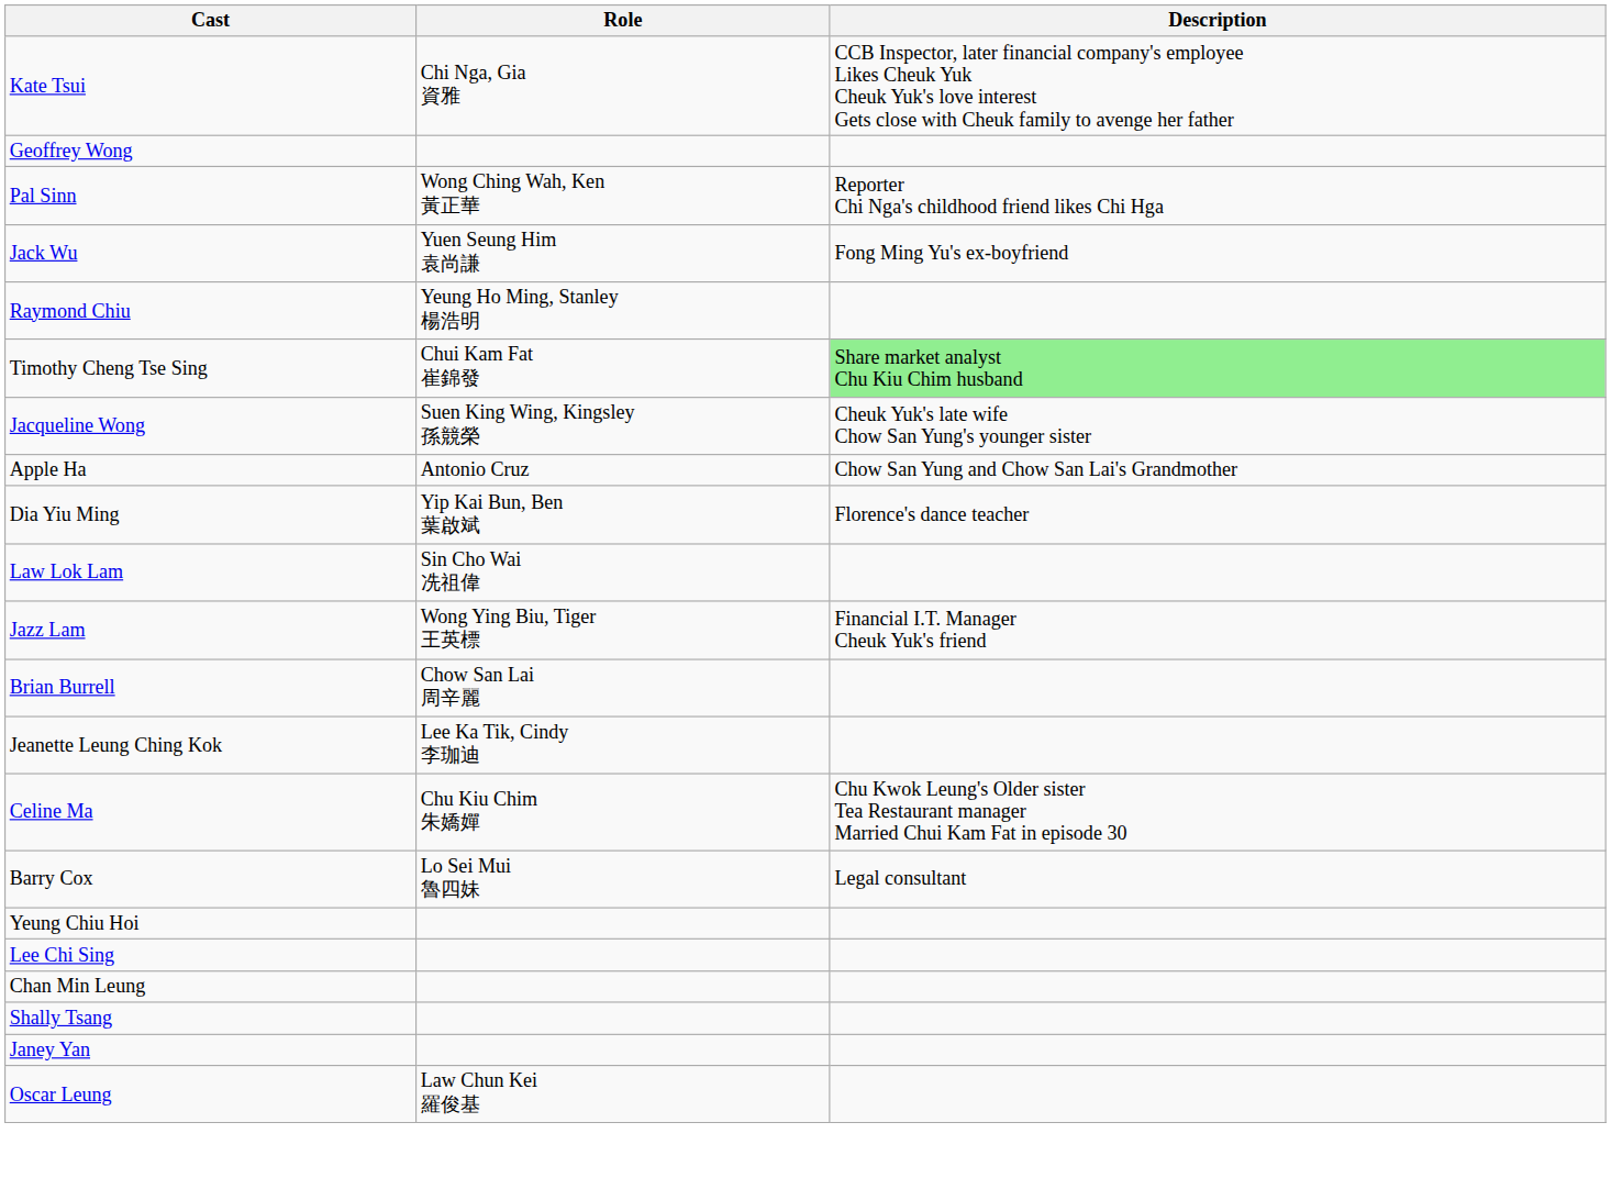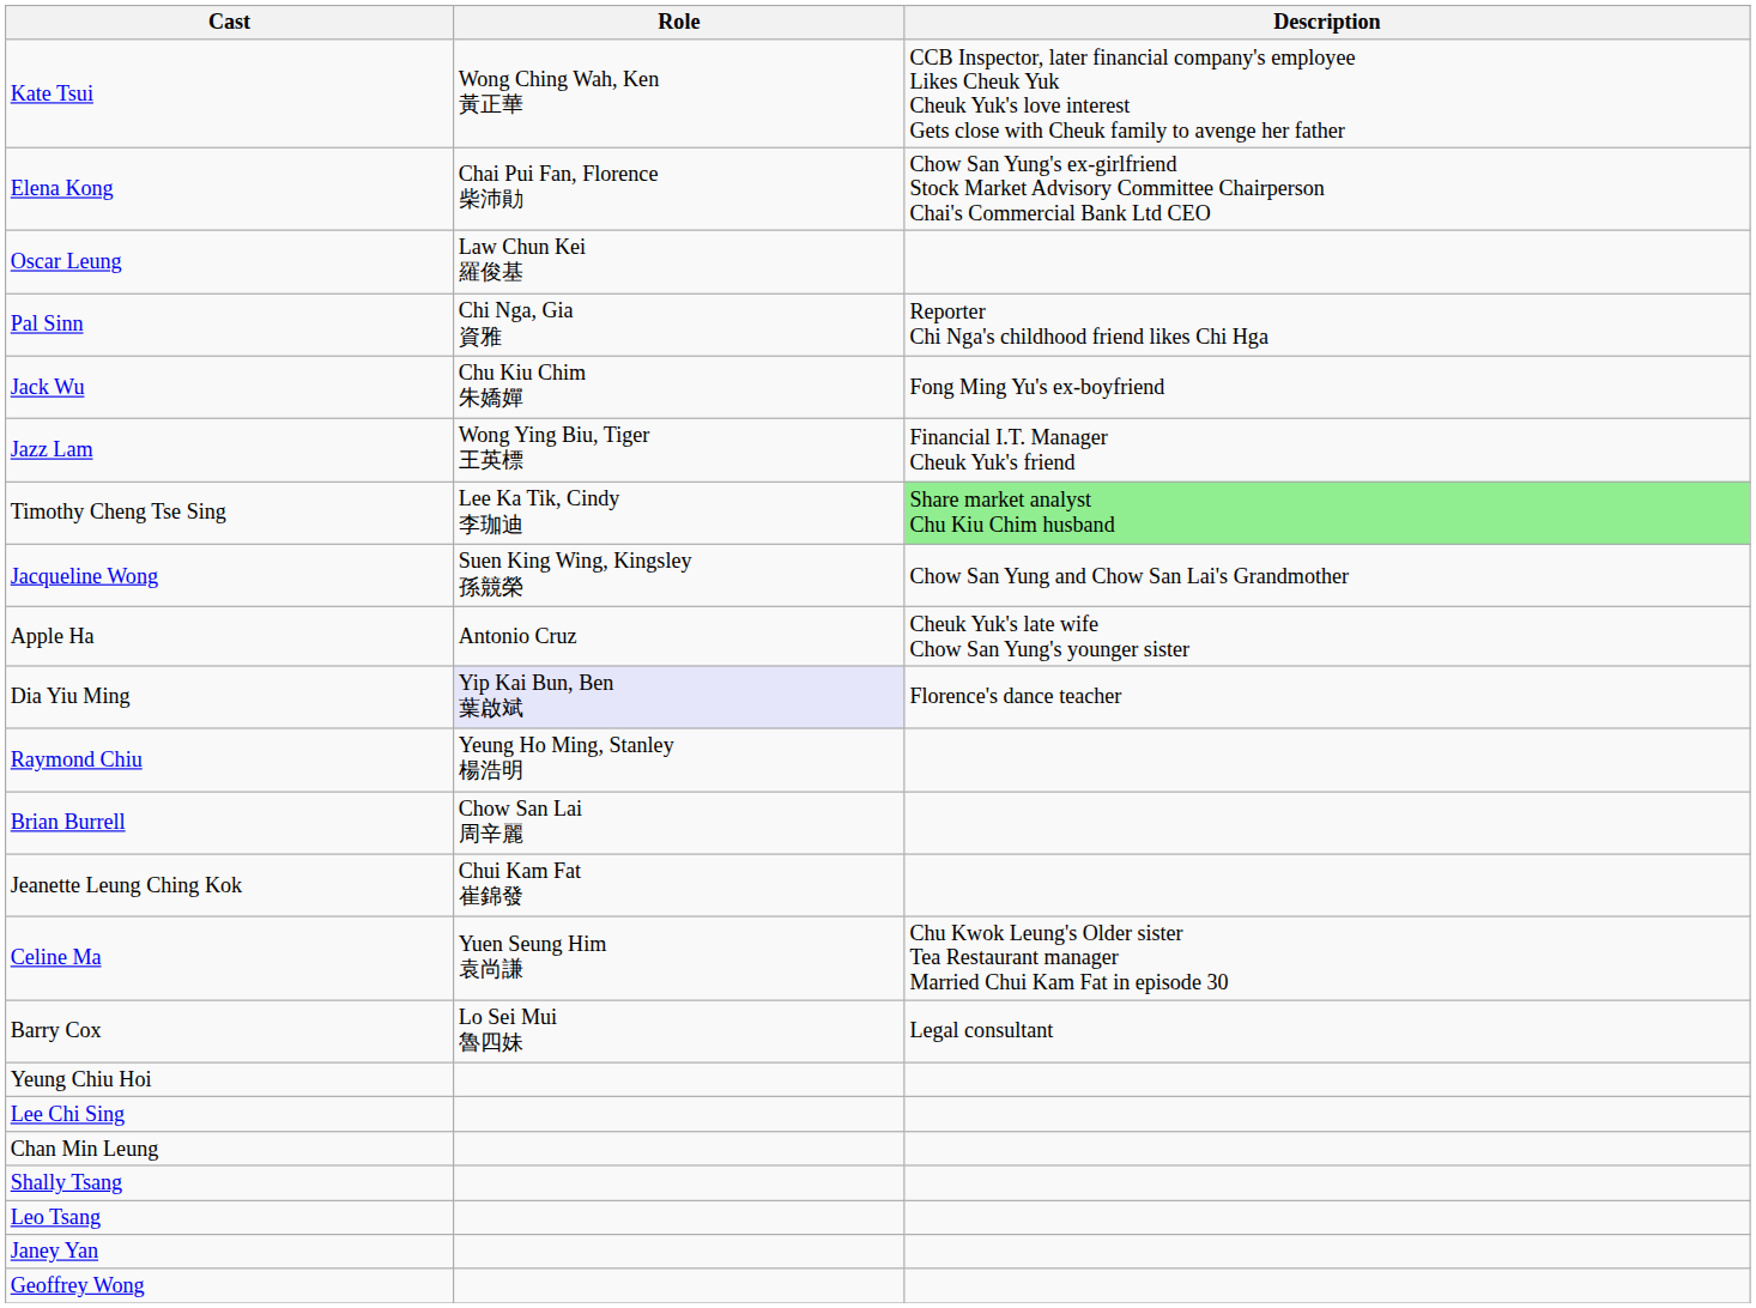 <table class="wikitable" width="65%">
 <tr>
 <th>Cast</th>
 <th>Role</th>
 <th>Description</th>
 </tr>
 <tr>
 <td><a href='#'>Kate Tsui</a></td>
-<td>Chi Nga, Gia<br>資雅</td>
+<td>Wong Ching Wah, Ken<br>黃正華</td>
 <td>CCB  Inspector, later financial company's employee<br>Likes Cheuk Yuk<br>Cheuk Yuk's love interest<br>Gets close with Cheuk family to avenge her father</td>
 </tr>
 <tr>
-<td><a href='#'>Geoffrey Wong</a></td>
-<td></td>
+<td><a href='#'>Elena Kong</a></td>
+<td>Chai Pui Fan, Florence<br>柴沛勛</td>
+<td>Chow San Yung's ex-girlfriend<br>Stock Market Advisory Committee Chairperson<br>Chai's Commercial Bank Ltd CEO</td>
+</tr>
+<tr>
+<td><a href='#'>Oscar Leung</a></td>
+<td>Law Chun Kei<br>羅俊基</td>
 <td></td>
 </tr>
 <tr>
 <td><a href='#'>Pal Sinn</a></td>
-<td>Wong Ching Wah, Ken<br>黃正華</td>
+<td>Chi Nga, Gia<br>資雅</td>
 <td>Reporter<br>Chi Nga's childhood friend likes Chi Hga</td>
 </tr>
 <tr>
 <td><a href='#'>Jack Wu</a></td>
-<td>Yuen Seung Him<br>袁尚謙</td>
+<td>Chu Kiu Chim<br>朱嬌嬋</td>
 <td>Fong Ming Yu's ex-boyfriend</td>
+</tr>
+<tr>
+<td><a href='#'>Jazz Lam</a></td>
+<td>Wong Ying Biu, Tiger<br>王英標</td>
+<td>Financial I.T. Manager<br>Cheuk Yuk's friend</td>
+</tr>
+<tr>
+<td>Timothy Cheng Tse Sing</td>
+<td>Lee Ka Tik, Cindy<br>李珈迪</td>
+<td style="background: lightgreen;">Share market analyst<br>Chu Kiu Chim husband</td>
+</tr>
+<tr>
+<td><a href='#'>Jacqueline Wong</a></td>
+<td>Suen King Wing, Kingsley<br>孫競榮</td>
+<td>Chow San Yung and Chow San Lai's Grandmother</td>
+</tr>
+<tr>
+<td>Apple Ha</td>
+<td>Antonio Cruz</td>
+<td>Cheuk Yuk's late wife<br>Chow San Yung's younger sister</td>
+</tr>
+<tr>
+<td>Dia Yiu Ming</td>
+<td style="background: lavender;">Yip Kai Bun, Ben<br>葉啟斌</td>
+<td>Florence's dance teacher</td>
 </tr>
 <tr>
 <td><a href='#'>Raymond Chiu</a></td>
 <td>Yeung Ho Ming, Stanley<br>楊浩明</td>
 <td></td>
-</tr>
-<tr>
-<td>Timothy Cheng Tse Sing</td>
-<td>Chui Kam Fat<br>崔錦發</td>
-<td style="background: lightgreen;">Share market analyst<br>Chu Kiu Chim husband</td>
-</tr>
-<tr>
-<td><a href='#'>Jacqueline Wong</a></td>
-<td>Suen King Wing, Kingsley<br>孫競榮</td>
-<td>Cheuk Yuk's late wife<br>Chow San Yung's younger sister</td>
-</tr>
-<tr>
-<td>Apple Ha</td>
-<td>Antonio Cruz</td>
-<td>Chow San Yung and Chow San Lai's Grandmother</td>
-</tr>
-<tr>
-<td>Dia Yiu Ming</td>
-<td>Yip Kai Bun, Ben<br>葉啟斌</td>
-<td>Florence's dance teacher</td>
-</tr>
-<tr>
-<td><a href='#'>Law Lok Lam</a></td>
-<td>Sin Cho Wai<br>冼祖偉</td>
-<td></td>
-</tr>
-<tr>
-<td><a href='#'>Jazz Lam</a></td>
-<td>Wong Ying Biu, Tiger<br>王英標</td>
-<td>Financial I.T. Manager<br>Cheuk Yuk's friend</td>
 </tr>
 <tr>
 <td><a href='#'>Brian Burrell</a></td>
 <td>Chow San Lai<br>周辛麗</td>
 <td></td>
 </tr>
 <tr>
 <td>Jeanette Leung Ching Kok</td>
-<td>Lee Ka Tik, Cindy<br>李珈迪</td>
+<td>Chui Kam Fat<br>崔錦發</td>
 <td></td>
 </tr>
 <tr>
 <td><a href='#'>Celine Ma</a></td>
-<td>Chu Kiu Chim<br>朱嬌嬋</td>
+<td>Yuen Seung Him<br>袁尚謙</td>
 <td>Chu Kwok Leung's Older sister<br>Tea Restaurant manager<br>Married Chui Kam Fat in episode 30</td>
 </tr>
 <tr>
 <td>Barry Cox</td>
 <td>Lo Sei Mui<br>魯四妹</td>
 <td>Legal consultant</td>
 </tr>
 <tr>
 <td>Yeung Chiu Hoi</td>
 <td></td>
 <td></td>
 </tr>
 <tr>
 <td><a href='#'>Lee Chi Sing</a></td>
 <td></td>
 <td></td>
 </tr>
 <tr>
 <td>Chan Min Leung</td>
 <td></td>
 <td></td>
 </tr>
 <tr>
 <td><a href='#'>Shally Tsang</a></td>
 <td></td>
 <td></td>
 </tr>
 <tr>
+<td><a href='#'>Leo Tsang</a></td>
+<td></td>
+<td></td>
+</tr>
+<tr>
 <td><a href='#'>Janey Yan</a></td>
 <td></td>
 <td></td>
 </tr>
 <tr>
-<td><a href='#'>Oscar Leung</a></td>
-<td>Law Chun Kei<br>羅俊基</td>
+<td><a href='#'>Geoffrey Wong</a></td>
+<td></td>
 <td></td>
 </tr>
 <tr>
 </tr>
 </table>
